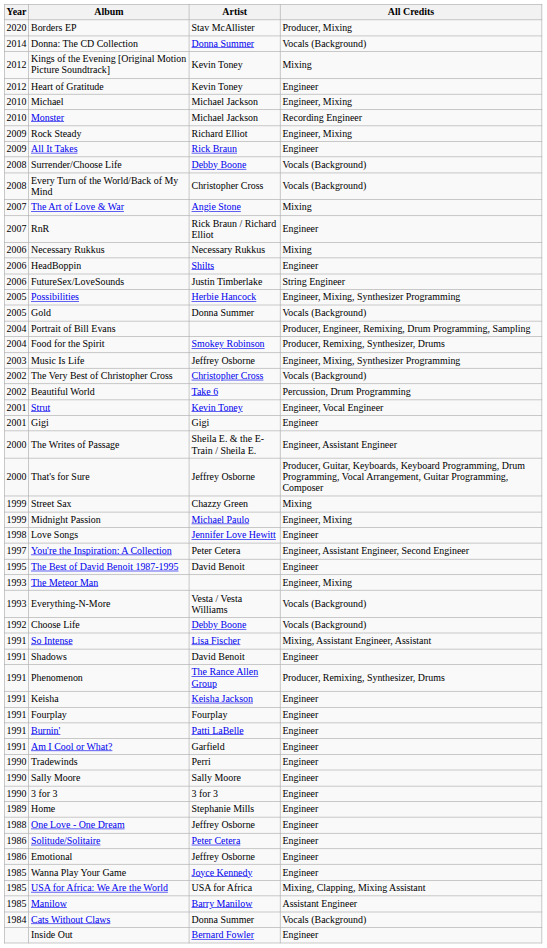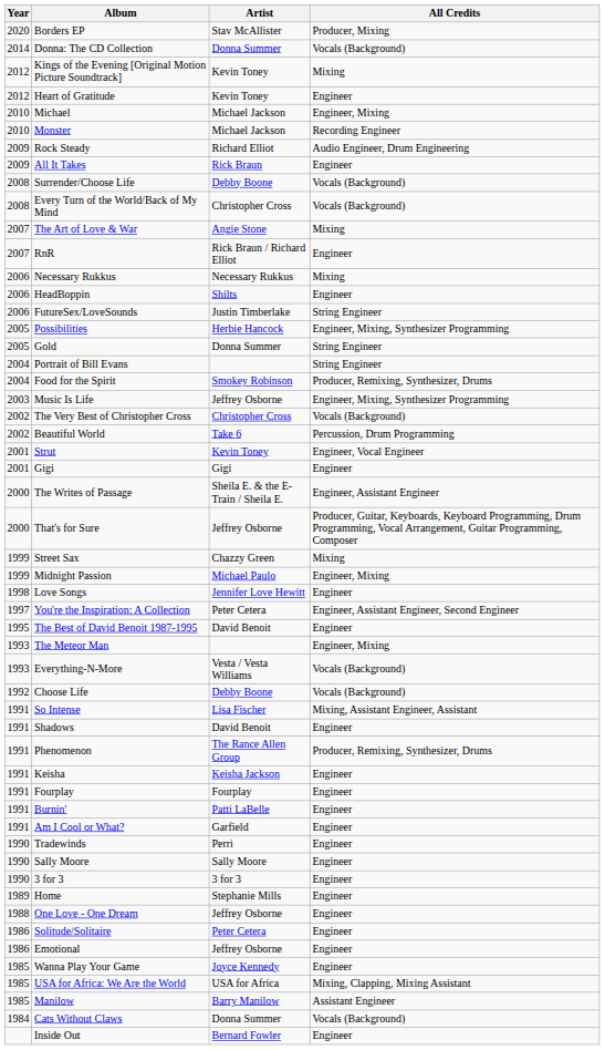 <table class="wikitable sortable">
 <tr>
 <th>Year</th>
 <th>Album</th>
 <th>Artist</th>
 <th>All Credits</th>
 </tr>
 <tr>
 <td>2020</td>
 <td>Borders EP</td>
 <td>Stav McAllister</td>
 <td>Producer, Mixing</td>
 </tr>
 <tr>
 <td>2014</td>
 <td>Donna: The CD Collection</td>
 <td><a href='#'>Donna Summer</a></td>
 <td>Vocals (Background)</td>
 </tr>
 <tr>
 <td>2012</td>
 <td>Kings of the Evening [Original Motion Picture Soundtrack]</td>
 <td>Kevin Toney</td>
 <td>Mixing</td>
 </tr>
 <tr>
 <td>2012</td>
 <td>Heart of Gratitude</td>
 <td>Kevin Toney</td>
 <td>Engineer</td>
 </tr>
 <tr>
 <td>2010</td>
 <td>Michael</td>
 <td>Michael Jackson</td>
 <td>Engineer, Mixing</td>
 </tr>
 <tr>
 <td>2010</td>
 <td><a href='#'>Monster</a></td>
 <td>Michael Jackson</td>
 <td>Recording Engineer</td>
 </tr>
 <tr>
 <td>2009</td>
 <td>Rock Steady</td>
 <td>Richard Elliot</td>
-<td>Engineer, Mixing</td>
+<td>Audio Engineer, Drum Engineering</td>
 </tr>
 <tr>
 <td>2009</td>
 <td><a href='#'>All It Takes</a></td>
 <td><a href='#'>Rick Braun</a></td>
 <td>Engineer</td>
 </tr>
 <tr>
 <td>2008</td>
 <td>Surrender/Choose Life</td>
 <td><a href='#'>Debby Boone</a></td>
 <td>Vocals (Background)</td>
 </tr>
 <tr>
 <td>2008</td>
 <td>Every Turn of the World/Back of My Mind</td>
 <td>Christopher Cross</td>
 <td>Vocals (Background)</td>
 </tr>
 <tr>
 <td>2007</td>
 <td><a href='#'>The Art of Love & War</a></td>
 <td><a href='#'>Angie Stone</a></td>
 <td>Mixing</td>
 </tr>
 <tr>
 <td>2007</td>
 <td>RnR</td>
 <td>Rick Braun / Richard Elliot</td>
 <td>Engineer</td>
 </tr>
 <tr>
 <td>2006</td>
 <td>Necessary Rukkus</td>
 <td>Necessary Rukkus</td>
 <td>Mixing</td>
 </tr>
 <tr>
 <td>2006</td>
 <td>HeadBoppin</td>
 <td><a href='#'>Shilts</a></td>
 <td>Engineer</td>
 </tr>
 <tr>
 <td>2006</td>
 <td>FutureSex/LoveSounds</td>
 <td>Justin Timberlake</td>
 <td>String Engineer</td>
 </tr>
 <tr>
 <td>2005</td>
 <td><a href='#'>Possibilities</a></td>
 <td><a href='#'>Herbie Hancock</a></td>
 <td>Engineer, Mixing, Synthesizer Programming</td>
 </tr>
 <tr>
 <td>2005</td>
 <td>Gold</td>
 <td>Donna Summer</td>
-<td>Vocals (Background)</td>
+<td>String Engineer</td>
 </tr>
 <tr>
 <td>2004</td>
 <td>Portrait of Bill Evans</td>
 <td></td>
-<td>Producer, Engineer, Remixing, Drum Programming, Sampling</td>
+<td>String Engineer</td>
 </tr>
 <tr>
 <td>2004</td>
 <td>Food for the Spirit</td>
 <td><a href='#'>Smokey Robinson</a></td>
 <td>Producer, Remixing, Synthesizer, Drums</td>
 </tr>
 <tr>
 <td>2003</td>
 <td>Music Is Life</td>
 <td>Jeffrey Osborne</td>
 <td>Engineer, Mixing, Synthesizer Programming</td>
 </tr>
 <tr>
 <td>2002</td>
 <td>The Very Best of Christopher Cross</td>
 <td><a href='#'>Christopher Cross</a></td>
 <td>Vocals (Background)</td>
 </tr>
 <tr>
 <td>2002</td>
 <td>Beautiful World</td>
 <td><a href='#'>Take 6</a></td>
 <td>Percussion, Drum Programming</td>
 </tr>
 <tr>
 <td>2001</td>
 <td><a href='#'>Strut</a></td>
 <td><a href='#'>Kevin Toney</a></td>
 <td>Engineer, Vocal Engineer</td>
 </tr>
 <tr>
 <td>2001</td>
 <td>Gigi</td>
 <td>Gigi</td>
 <td>Engineer</td>
 </tr>
 <tr>
 <td>2000</td>
 <td>The Writes of Passage</td>
 <td>Sheila E. & the E-Train / Sheila E.</td>
 <td>Engineer, Assistant Engineer</td>
 </tr>
 <tr>
 <td>2000</td>
 <td>That's for Sure</td>
 <td>Jeffrey Osborne</td>
 <td>Producer, Guitar, Keyboards, Keyboard Programming, Drum Programming, Vocal Arrangement, Guitar Programming, Composer</td>
 </tr>
 <tr>
 <td>1999</td>
 <td>Street Sax</td>
 <td>Chazzy Green</td>
 <td>Mixing</td>
 </tr>
 <tr>
 <td>1999</td>
 <td>Midnight Passion</td>
 <td><a href='#'>Michael Paulo</a></td>
 <td>Engineer, Mixing</td>
 </tr>
 <tr>
 <td>1998</td>
 <td>Love Songs</td>
 <td><a href='#'>Jennifer Love Hewitt</a></td>
 <td>Engineer</td>
 </tr>
 <tr>
 <td>1997</td>
 <td><a href='#'>You're the Inspiration: A Collection</a></td>
 <td>Peter Cetera</td>
 <td>Engineer, Assistant Engineer, Second Engineer</td>
 </tr>
 <tr>
 <td>1995</td>
 <td><a href='#'>The Best of David Benoit 1987-1995</a></td>
 <td>David Benoit</td>
 <td>Engineer</td>
 </tr>
 <tr>
 <td>1993</td>
 <td><a href='#'>The Meteor Man</a></td>
 <td></td>
 <td>Engineer, Mixing</td>
 </tr>
 <tr>
 <td>1993</td>
 <td>Everything-N-More</td>
 <td>Vesta / Vesta Williams</td>
 <td>Vocals (Background)</td>
 </tr>
 <tr>
 <td>1992</td>
 <td>Choose Life</td>
 <td><a href='#'>Debby Boone</a></td>
 <td>Vocals (Background)</td>
 </tr>
 <tr>
 <td>1991</td>
 <td><a href='#'>So Intense</a></td>
 <td><a href='#'>Lisa Fischer</a></td>
 <td>Mixing, Assistant Engineer, Assistant</td>
 </tr>
 <tr>
 <td>1991</td>
 <td>Shadows</td>
 <td>David Benoit</td>
 <td>Engineer</td>
 </tr>
 <tr>
 <td>1991</td>
 <td>Phenomenon</td>
 <td><a href='#'>The Rance Allen Group</a></td>
 <td>Producer, Remixing, Synthesizer, Drums</td>
 </tr>
 <tr>
 <td>1991</td>
 <td>Keisha</td>
 <td><a href='#'>Keisha Jackson</a></td>
 <td>Engineer</td>
 </tr>
 <tr>
 <td>1991</td>
 <td>Fourplay</td>
 <td>Fourplay</td>
 <td>Engineer</td>
 </tr>
 <tr>
 <td>1991</td>
 <td><a href='#'>Burnin'</a></td>
 <td><a href='#'>Patti LaBelle</a></td>
 <td>Engineer</td>
 </tr>
 <tr>
 <td>1991</td>
 <td><a href='#'>Am I Cool or What?</a></td>
 <td>Garfield</td>
 <td>Engineer</td>
 </tr>
 <tr>
 <td>1990</td>
 <td>Tradewinds</td>
 <td>Perri</td>
 <td>Engineer</td>
 </tr>
 <tr>
 <td>1990</td>
 <td>Sally Moore</td>
 <td>Sally Moore</td>
 <td>Engineer</td>
 </tr>
 <tr>
 <td>1990</td>
 <td>3 for 3</td>
 <td>3 for 3</td>
 <td>Engineer</td>
 </tr>
 <tr>
 <td>1989</td>
 <td>Home</td>
 <td>Stephanie Mills</td>
 <td>Engineer</td>
 </tr>
 <tr>
 <td>1988</td>
 <td><a href='#'>One Love - One Dream</a></td>
 <td>Jeffrey Osborne</td>
 <td>Engineer</td>
 </tr>
 <tr>
 <td>1986</td>
 <td><a href='#'>Solitude/Solitaire</a></td>
 <td><a href='#'>Peter Cetera</a></td>
 <td>Engineer</td>
 </tr>
 <tr>
 <td>1986</td>
 <td>Emotional</td>
 <td>Jeffrey Osborne</td>
 <td>Engineer</td>
 </tr>
 <tr>
 <td>1985</td>
 <td>Wanna Play Your Game</td>
 <td><a href='#'>Joyce Kennedy</a></td>
 <td>Engineer</td>
 </tr>
 <tr>
 <td>1985</td>
 <td><a href='#'>USA for Africa: We Are the World</a></td>
 <td>USA for Africa</td>
 <td>Mixing, Clapping, Mixing Assistant</td>
 </tr>
 <tr>
 <td>1985</td>
 <td><a href='#'>Manilow</a></td>
 <td><a href='#'>Barry Manilow</a></td>
 <td>Assistant Engineer</td>
 </tr>
 <tr>
 <td>1984</td>
 <td><a href='#'>Cats Without Claws</a></td>
 <td>Donna Summer</td>
 <td>Vocals (Background)</td>
 </tr>
 <tr>
 <td></td>
 <td>Inside Out</td>
 <td><a href='#'>Bernard Fowler</a></td>
 <td>Engineer</td>
 </tr>
 </table>
